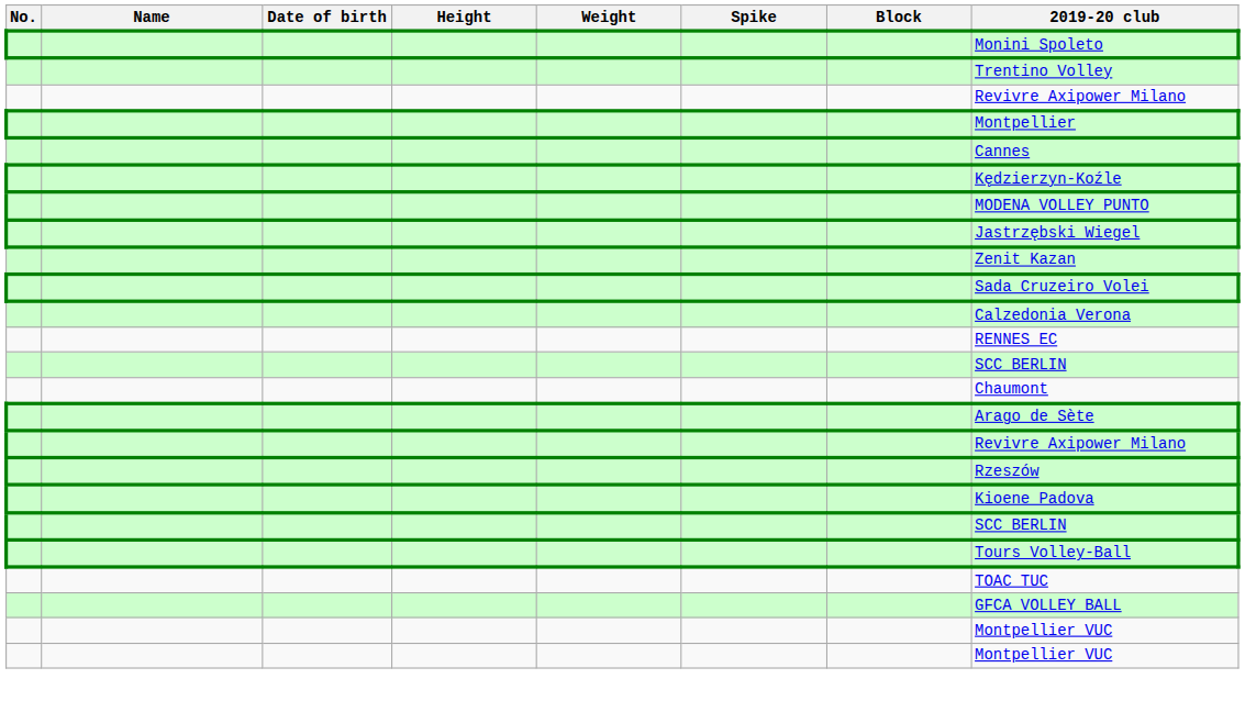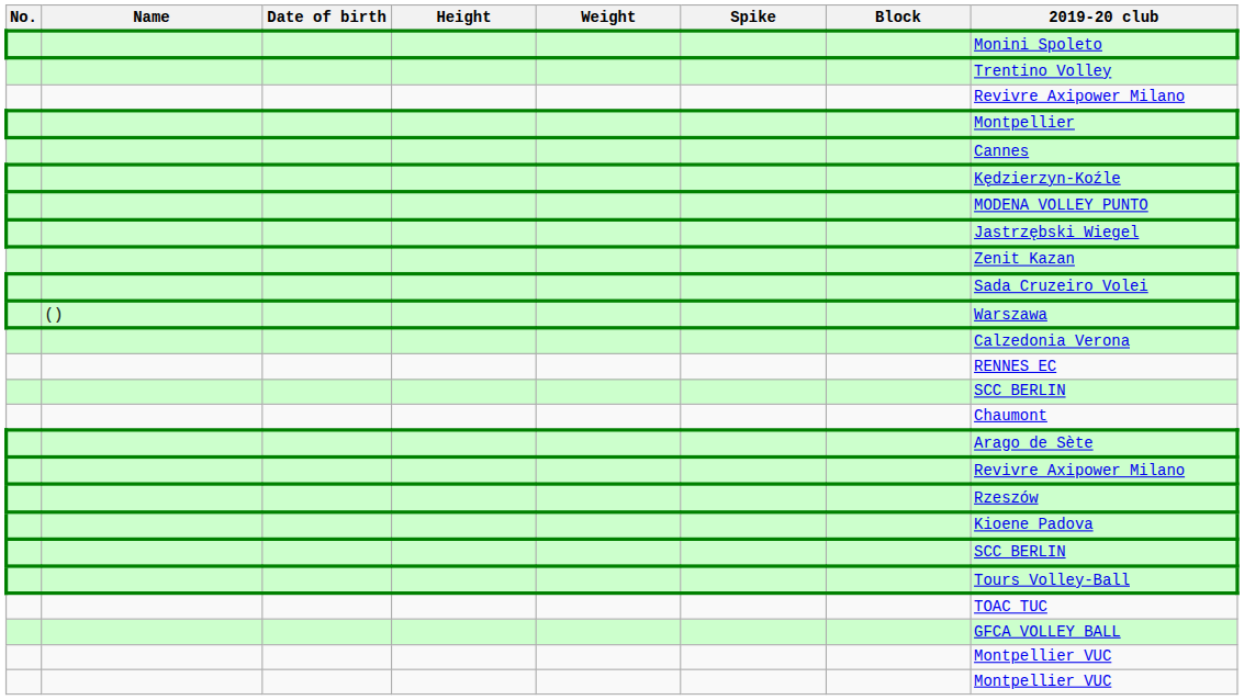 <table class="wikitable sortable" style="font-size:100%; text-align:center;">
 <tr>
 <th>No.</th>
 <th style="width:14em">Name</th>
 <th style="width:8em">Date of birth</th>
 <th style="width:9em">Height</th>
 <th style="width:9em">Weight</th>
 <th style="width:9em">Spike</th>
 <th style="width:9em">Block</th>
 <th style="width:17em">2019-20 club</th>
 </tr>
 <tr bgcolor=#ccffcc | style="border:3px solid green">
 <td></td>
 <td style="text-align:left;"></td>
 <td style="text-align:right;"></td>
 <td></td>
 <td></td>
 <td></td>
 <td></td>
 <td style="text-align:left;"> <a href='#'>Monini Spoleto</a></td>
 </tr>
 <tr bgcolor=#ccffcc>
 <td></td>
 <td style="text-align:left;"></td>
 <td style="text-align:right;"></td>
 <td></td>
 <td></td>
 <td></td>
 <td></td>
 <td style="text-align:left;"> <a href='#'>Trentino Volley</a></td>
 </tr>
 <tr>
 <td></td>
 <td style="text-align:left;"></td>
 <td style="text-align:right;"></td>
 <td></td>
 <td></td>
 <td></td>
 <td></td>
 <td style="text-align:left;"> <a href='#'>Revivre Axipower Milano</a></td>
 </tr>
 <tr bgcolor=#ccffcc | style="border:3px solid green">
 <td></td>
 <td style="text-align:left;"></td>
 <td style="text-align:right;"></td>
 <td></td>
 <td></td>
 <td></td>
 <td></td>
 <td style="text-align:left;"> <a href='#'>Montpellier</a></td>
 </tr>
 <tr bgcolor=#ccffcc>
 <td></td>
 <td style="text-align:left;"></td>
 <td style="text-align:right;"></td>
 <td></td>
 <td></td>
 <td></td>
 <td></td>
 <td style="text-align:left;"> <a href='#'>Cannes</a></td>
 </tr>
 <tr bgcolor=#ccffcc | style="border:3px solid green">
 <td></td>
 <td style="text-align:left;"></td>
 <td style="text-align:right;"></td>
 <td></td>
 <td></td>
 <td></td>
 <td></td>
 <td style="text-align:left;"> <a href='#'>Kędzierzyn-Koźle</a></td>
 </tr>
 <tr bgcolor=#ccffcc | style="border:3px solid green">
 <td></td>
 <td style="text-align:left;"></td>
 <td style="text-align:right;"></td>
 <td></td>
 <td></td>
 <td></td>
 <td></td>
 <td style="text-align:left;"> <a href='#'>MODENA VOLLEY PUNTO</a></td>
 </tr>
 <tr bgcolor=#ccffcc | style="border:3px solid green">
 <td></td>
 <td style="text-align:left;"></td>
 <td style="text-align:right;"></td>
 <td></td>
 <td></td>
 <td></td>
 <td></td>
 <td style="text-align:left;"> <a href='#'>Jastrzębski Wiegel</a></td>
 </tr>
 <tr bgcolor=#ccffcc>
 <td></td>
 <td style="text-align:left;"></td>
 <td style="text-align:right;"></td>
 <td></td>
 <td></td>
 <td></td>
 <td></td>
 <td style="text-align:left;"> <a href='#'>Zenit Kazan</a></td>
 </tr>
 <tr bgcolor=#ccffcc | style="border:3px solid green">
 <td></td>
 <td style="text-align:left;"></td>
 <td style="text-align:right;"></td>
 <td></td>
 <td></td>
 <td></td>
 <td></td>
 <td style="text-align:left;"> <a href='#'>Sada Cruzeiro Volei</a></td>
+</tr>
+<tr bgcolor=#ccffcc | style="border:3px solid green">
+<td></td>
+<td style="text-align:left;"> ()</td>
+<td style="text-align:right;"></td>
+<td></td>
+<td></td>
+<td></td>
+<td></td>
+<td style="text-align:left;"> <a href='#'>Warszawa</a></td>
 </tr>
 <tr bgcolor=#ccffcc>
 <td></td>
 <td style="text-align:left;"></td>
 <td style="text-align:right;"></td>
 <td></td>
 <td></td>
 <td></td>
 <td></td>
 <td style="text-align:left;"> <a href='#'>Calzedonia Verona</a></td>
 </tr>
 <tr>
 <td></td>
 <td style="text-align:left;"></td>
 <td style="text-align:right;"></td>
 <td></td>
 <td></td>
 <td></td>
 <td></td>
 <td style="text-align:left;"> <a href='#'>RENNES EC</a></td>
 </tr>
 <tr bgcolor=#ccffcc>
 <td></td>
 <td style="text-align:left;"></td>
 <td style="text-align:right;"></td>
 <td></td>
 <td></td>
 <td></td>
 <td></td>
 <td style="text-align:left;"> <a href='#'>SCC BERLIN</a></td>
 </tr>
 <tr>
 <td></td>
 <td style="text-align:left;"></td>
 <td style="text-align:right;"></td>
 <td></td>
 <td></td>
 <td></td>
 <td></td>
 <td style="text-align:left;"> <a href='#'>Chaumont</a></td>
 </tr>
 <tr bgcolor=#ccffcc | style="border:3px solid green">
 <td></td>
 <td style="text-align:left;"></td>
 <td style="text-align:right;"></td>
 <td></td>
 <td></td>
 <td></td>
 <td></td>
 <td style="text-align:left;"> <a href='#'>Arago de Sète</a></td>
 </tr>
 <tr bgcolor=#ccffcc | style="border:3px solid green">
 <td></td>
 <td style="text-align:left;"></td>
 <td style="text-align:right;"></td>
 <td></td>
 <td></td>
 <td></td>
 <td></td>
 <td style="text-align:left;"> <a href='#'>Revivre Axipower Milano</a></td>
 </tr>
 <tr bgcolor=#ccffcc | style="border:3px solid green">
 <td></td>
 <td style="text-align:left;"></td>
 <td style="text-align:right;"></td>
 <td></td>
 <td></td>
 <td></td>
 <td></td>
 <td style="text-align:left;"> <a href='#'>Rzeszów</a></td>
 </tr>
 <tr bgcolor=#ccffcc | style="border:3px solid green">
 <td></td>
 <td style="text-align:left;"></td>
 <td style="text-align:right;"></td>
 <td></td>
 <td></td>
 <td></td>
 <td></td>
 <td style="text-align:left;"> <a href='#'>Kioene Padova</a></td>
 </tr>
 <tr bgcolor=#ccffcc | style="border:3px solid green">
 <td></td>
 <td style="text-align:left;"></td>
 <td style="text-align:right;"></td>
 <td></td>
 <td></td>
 <td></td>
 <td></td>
 <td style="text-align:left;"> <a href='#'>SCC BERLIN</a></td>
 </tr>
 <tr bgcolor=#ccffcc | style="border:3px solid green">
 <td></td>
 <td style="text-align:left;"></td>
 <td style="text-align:right;"></td>
 <td></td>
 <td></td>
 <td></td>
 <td></td>
 <td style="text-align:left;"> <a href='#'>Tours Volley-Ball</a></td>
 </tr>
 <tr>
 <td></td>
 <td style="text-align:left;"></td>
 <td style="text-align:right;"></td>
 <td></td>
 <td></td>
 <td></td>
 <td></td>
 <td style="text-align:left;"> <a href='#'>TOAC TUC</a></td>
 </tr>
 <tr bgcolor=#ccffcc>
 <td></td>
 <td style="text-align:left;"></td>
 <td style="text-align:right;"></td>
 <td></td>
 <td></td>
 <td></td>
 <td></td>
 <td style="text-align:left;"> <a href='#'>GFCA VOLLEY BALL</a></td>
 </tr>
 <tr>
 <td></td>
 <td style="text-align:left;"></td>
 <td style="text-align:right;"></td>
 <td></td>
 <td></td>
 <td></td>
 <td></td>
 <td style="text-align:left;"> <a href='#'>Montpellier VUC</a></td>
 </tr>
 <tr>
 <td></td>
 <td style="text-align:left;"></td>
 <td style="text-align:right;"></td>
 <td></td>
 <td></td>
 <td></td>
 <td></td>
 <td style="text-align:left;"> <a href='#'>Montpellier VUC</a></td>
 </tr>
 </table>
